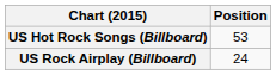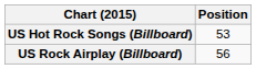 <table class="wikitable sortable plainrowheaders" style="text-align:center">
 <tr>
 <th>Chart (2015)</th>
 <th>Position</th>
 </tr>
 <tr>
 <th scope="row">US Hot Rock Songs (<em>Billboard</em>)</th>
 <td>53</td>
 </tr>
 <tr>
 <th scope="row">US Rock Airplay (<em>Billboard</em>)</th>
-<td>24</td>
+<td>56</td>
 </tr>
 </table>
